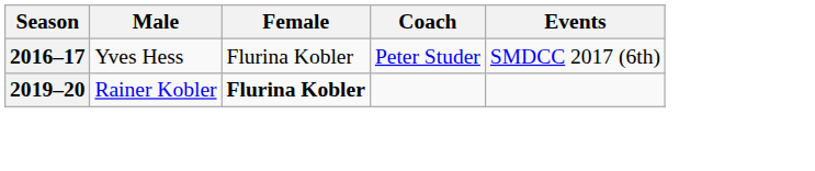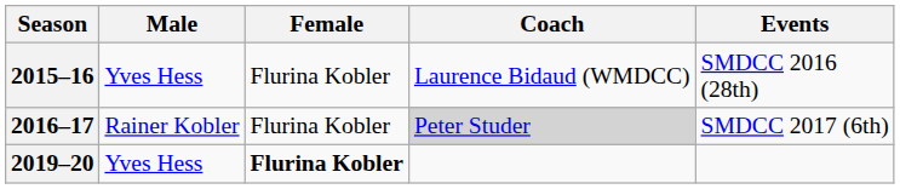 <table class="wikitable">
 <tr>
 <th scope="col">Season</th>
 <th scope="col">Male</th>
 <th scope="col">Female</th>
 <th scope="col">Coach</th>
 <th scope="col">Events</th>
 </tr>
 <tr>
+<th scope="row">2015–16</th>
+<td><a href='#'>Yves Hess</a></td>
+<td>Flurina Kobler</td>
+<td><a href='#'>Laurence Bidaud</a> (WMDCC)</td>
+<td><a href='#'>SMDCC</a> 2016 <br> (28th)</td>
+</tr>
+<tr>
 <th scope="row">2016–17</th>
-<td>Yves Hess</td>
+<td><a href='#'>Rainer Kobler</a></td>
 <td>Flurina Kobler</td>
-<td><a href='#'>Peter Studer</a></td>
+<td style="background: lightgrey;"><a href='#'>Peter Studer</a></td>
 <td><a href='#'>SMDCC</a> 2017 (6th)</td>
 </tr>
 <tr>
 <th scope="row">2019–20</th>
-<td><a href='#'>Rainer Kobler</a></td>
+<td><a href='#'>Yves Hess</a></td>
 <td><strong>Flurina Kobler</strong></td>
 <td></td>
 <td></td>
 </tr>
 </table>
